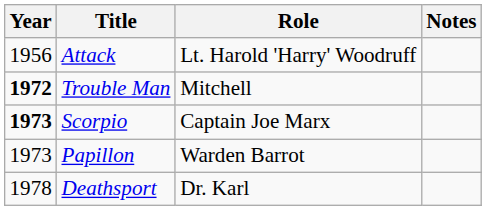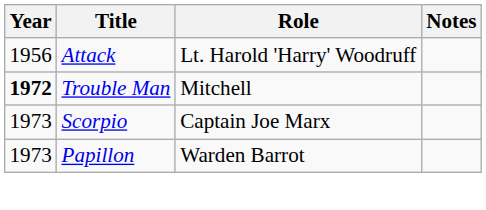 <table class="wikitable">
 <tr>
 <th>Year</th>
 <th>Title</th>
 <th>Role</th>
 <th>Notes</th>
 </tr>
 <tr>
 <td>1956</td>
 <td><em><a href='#'>Attack</a></em></td>
 <td>Lt. Harold 'Harry' Woodruff</td>
 <td></td>
 </tr>
 <tr>
 <td><strong>1972</strong></td>
 <td><em><a href='#'>Trouble Man</a></em></td>
 <td>Mitchell</td>
 <td></td>
 </tr>
 <tr>
-<td><strong>1973</strong></td>
+<td>1973</td>
 <td><em><a href='#'>Scorpio</a></em></td>
 <td>Captain Joe Marx</td>
 <td></td>
 </tr>
 <tr>
 <td>1973</td>
 <td><em><a href='#'>Papillon</a></em></td>
 <td>Warden Barrot</td>
 <td></td>
 </tr>
-<tr>
-<td>1978</td>
-<td><em><a href='#'>Deathsport</a></em></td>
-<td>Dr. Karl</td>
-<td></td>
-</tr>
 </table>
